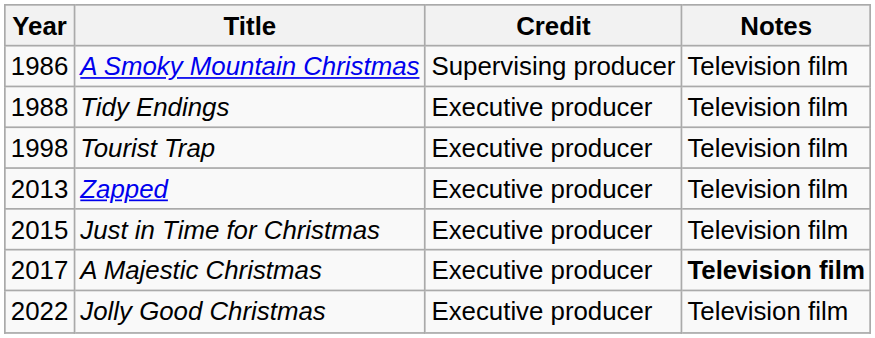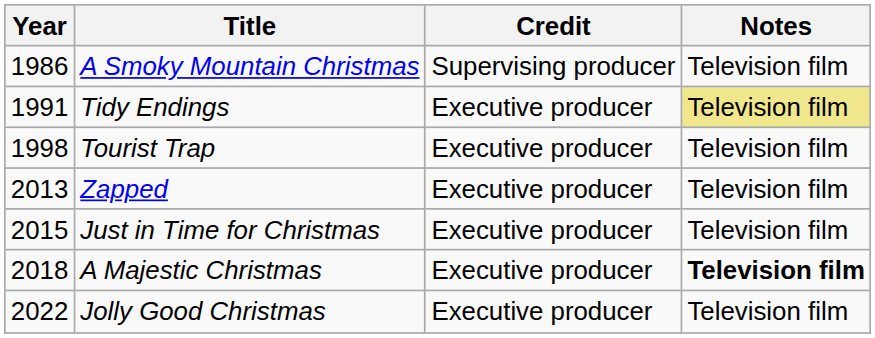 <table class="wikitable" style="font-size:95%;">
 <tr>
 <th>Year</th>
 <th>Title</th>
 <th>Credit</th>
 <th>Notes</th>
 </tr>
 <tr>
 <td>1986</td>
 <td><em><a href='#'>A Smoky Mountain Christmas</a></em></td>
 <td>Supervising producer</td>
 <td>Television film</td>
 </tr>
 <tr>
-<td>1988</td>
+<td>1991</td>
 <td><em>Tidy Endings</em></td>
 <td>Executive producer</td>
-<td>Television film</td>
+<td style="background: khaki;">Television film</td>
 </tr>
 <tr>
 <td>1998</td>
 <td><em>Tourist Trap</em></td>
 <td>Executive producer</td>
 <td>Television film</td>
 </tr>
 <tr>
 <td>2013</td>
 <td><em><a href='#'>Zapped</a></em></td>
 <td>Executive producer</td>
 <td>Television film</td>
 </tr>
 <tr>
 <td>2015</td>
 <td><em>Just in Time for Christmas</em></td>
 <td>Executive producer</td>
 <td>Television film</td>
 </tr>
 <tr>
-<td>2017</td>
+<td>2018</td>
 <td><em>A Majestic Christmas</em></td>
 <td>Executive producer</td>
 <td><strong>Television film</strong></td>
 </tr>
 <tr>
 <td>2022</td>
 <td><em>Jolly Good Christmas</em></td>
 <td>Executive producer</td>
 <td>Television film</td>
 </tr>
 </table>
